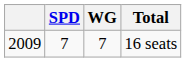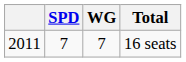 <table class="wikitable" style="text-align:center">
 <tr>
 <th></th>
 <th><a href='#'>SPD</a></th>
 <th>WG</th>
 <th>Total</th>
 </tr>
 <tr>
-<td>2009</td>
+<td>2011</td>
 <td>7</td>
 <td>7</td>
 <td>16 seats</td>
 </tr>
 </table>
